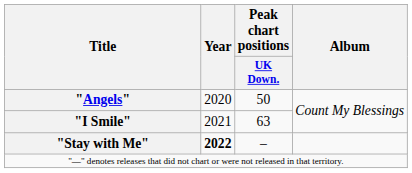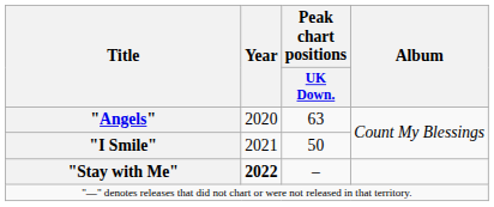 <table class="wikitable plainrowheaders" style="text-align:center;" border="1">
 <tr>
 <th scope="col" rowspan="2" style="width:14em;">Title</th>
 <th scope="col" rowspan="2" style="width:1em;">Year</th>
 <th scope="col">Peak chart positions</th>
 <th scope="col" rowspan="2">Album</th>
 </tr>
 <tr>
 <th scope="col" style="width:4em;font-size:85%;"><a href='#'>UK<br>Down.</a><br></th>
 </tr>
 <tr>
 <th scope="row">"<a href='#'>Angels</a>"</th>
 <td>2020</td>
-<td>50</td>
+<td>63</td>
 <td rowspan="2"><em>Count My Blessings</em></td>
 </tr>
 <tr>
 <th scope="row">"I Smile"</th>
 <td>2021</td>
-<td>63</td>
+<td>50</td>
 </tr>
 <tr>
 <th scope="row">"Stay with Me"</th>
 <td><strong>2022</strong></td>
 <td>–</td>
 <td></td>
 </tr>
 <tr>
 <td align="center" colspan="4" style="font-size:8pt">"—" denotes releases that did not chart or were not released in that territory.</td>
 </tr>
 </table>
